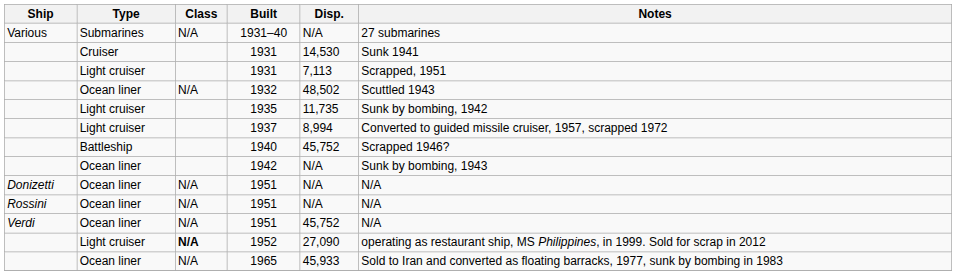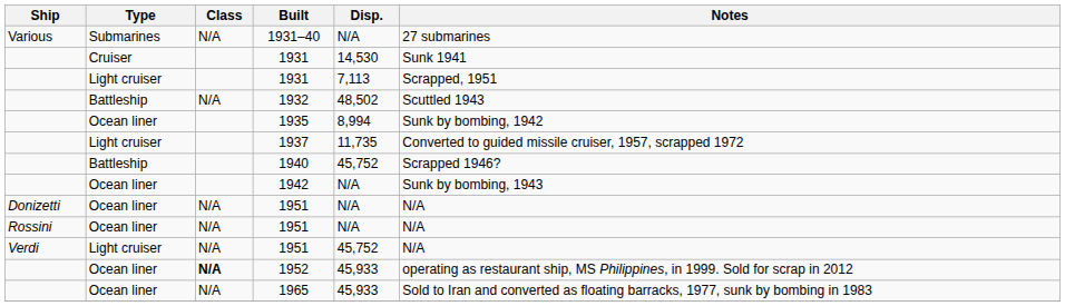 <table class="wikitable sortable nowraplinks" width=100%>
 <tr>
 <th>Ship</th>
 <th>Type</th>
 <th>Class</th>
 <th>Built</th>
 <th>Disp.</th>
 <th class=unsortable>Notes</th>
 </tr>
 <tr>
 <td>Various</td>
 <td>Submarines</td>
 <td>N/A</td>
 <td align=center>1931–40</td>
 <td>N/A</td>
 <td>27 submarines</td>
 </tr>
 <tr>
 <td></td>
 <td>Cruiser</td>
 <td></td>
 <td align=center>1931</td>
 <td>14,530</td>
 <td>Sunk 1941</td>
 </tr>
 <tr>
 <td></td>
 <td>Light cruiser</td>
 <td></td>
 <td align=center>1931</td>
 <td>7,113</td>
 <td>Scrapped, 1951</td>
 </tr>
 <tr>
 <td></td>
-<td>Ocean liner</td>
+<td>Battleship</td>
 <td>N/A</td>
 <td align=center>1932</td>
 <td>48,502</td>
 <td>Scuttled 1943</td>
 </tr>
 <tr>
 <td></td>
-<td>Light cruiser</td>
+<td>Ocean liner</td>
 <td></td>
 <td align=center>1935</td>
-<td>11,735</td>
+<td>8,994</td>
 <td>Sunk by bombing, 1942</td>
 </tr>
 <tr>
 <td></td>
 <td>Light cruiser</td>
 <td></td>
 <td align=center>1937</td>
-<td>8,994</td>
+<td>11,735</td>
 <td>Converted to guided missile cruiser, 1957, scrapped 1972</td>
 </tr>
 <tr>
 <td></td>
 <td>Battleship</td>
 <td></td>
 <td align=center>1940</td>
 <td>45,752</td>
 <td>Scrapped 1946?</td>
 </tr>
 <tr>
 <td></td>
 <td>Ocean liner</td>
 <td></td>
 <td align=center>1942</td>
 <td>N/A</td>
 <td>Sunk by bombing, 1943</td>
 </tr>
 <tr>
 <td><em>Donizetti</em></td>
 <td>Ocean liner</td>
 <td>N/A</td>
 <td align=center>1951</td>
 <td>N/A</td>
 <td>N/A</td>
 </tr>
 <tr>
 <td><em>Rossini</em></td>
 <td>Ocean liner</td>
 <td>N/A</td>
 <td align=center>1951</td>
 <td>N/A</td>
 <td>N/A</td>
 </tr>
 <tr>
 <td><em>Verdi</em></td>
-<td>Ocean liner</td>
+<td>Light cruiser</td>
 <td>N/A</td>
 <td align=center>1951</td>
 <td>45,752</td>
 <td>N/A</td>
 </tr>
 <tr>
 <td></td>
-<td>Light cruiser</td>
+<td>Ocean liner</td>
 <td><strong>N/A</strong></td>
 <td align=center>1952</td>
-<td>27,090</td>
+<td>45,933</td>
 <td>operating as restaurant ship, MS <em>Philippines</em>, in 1999. Sold for scrap in 2012</td>
 </tr>
 <tr>
 <td></td>
 <td>Ocean liner</td>
 <td>N/A</td>
 <td align=center>1965</td>
 <td>45,933</td>
 <td>Sold to Iran and converted as floating barracks, 1977, sunk by bombing in 1983</td>
 </tr>
 <tr>
 </tr>
 </table>
